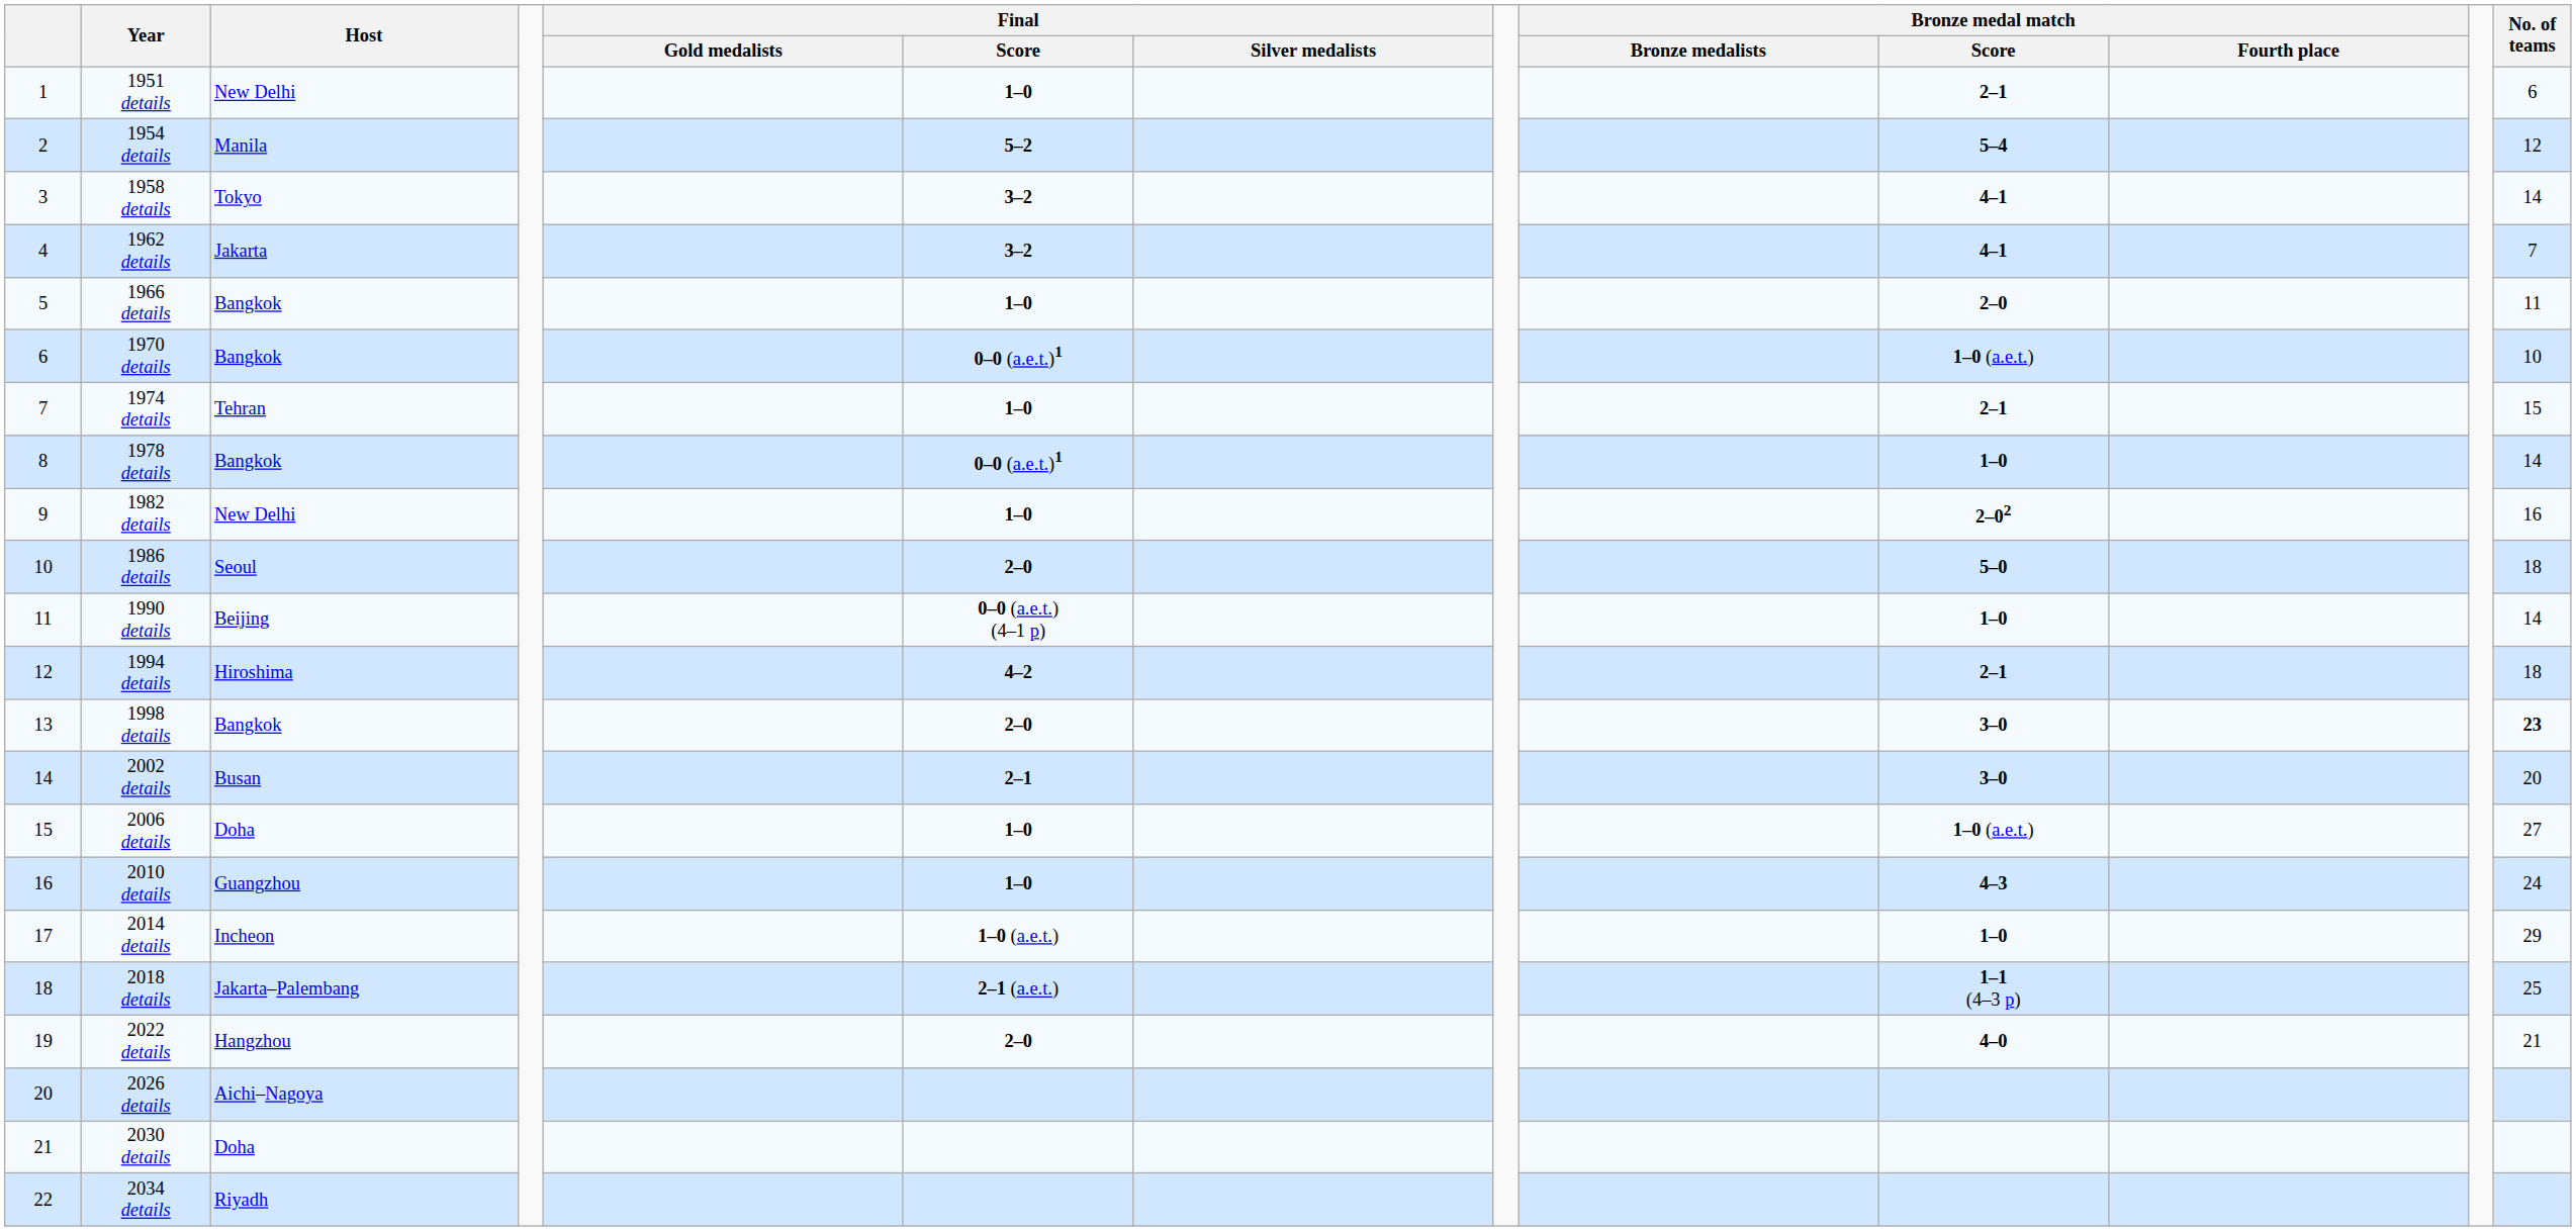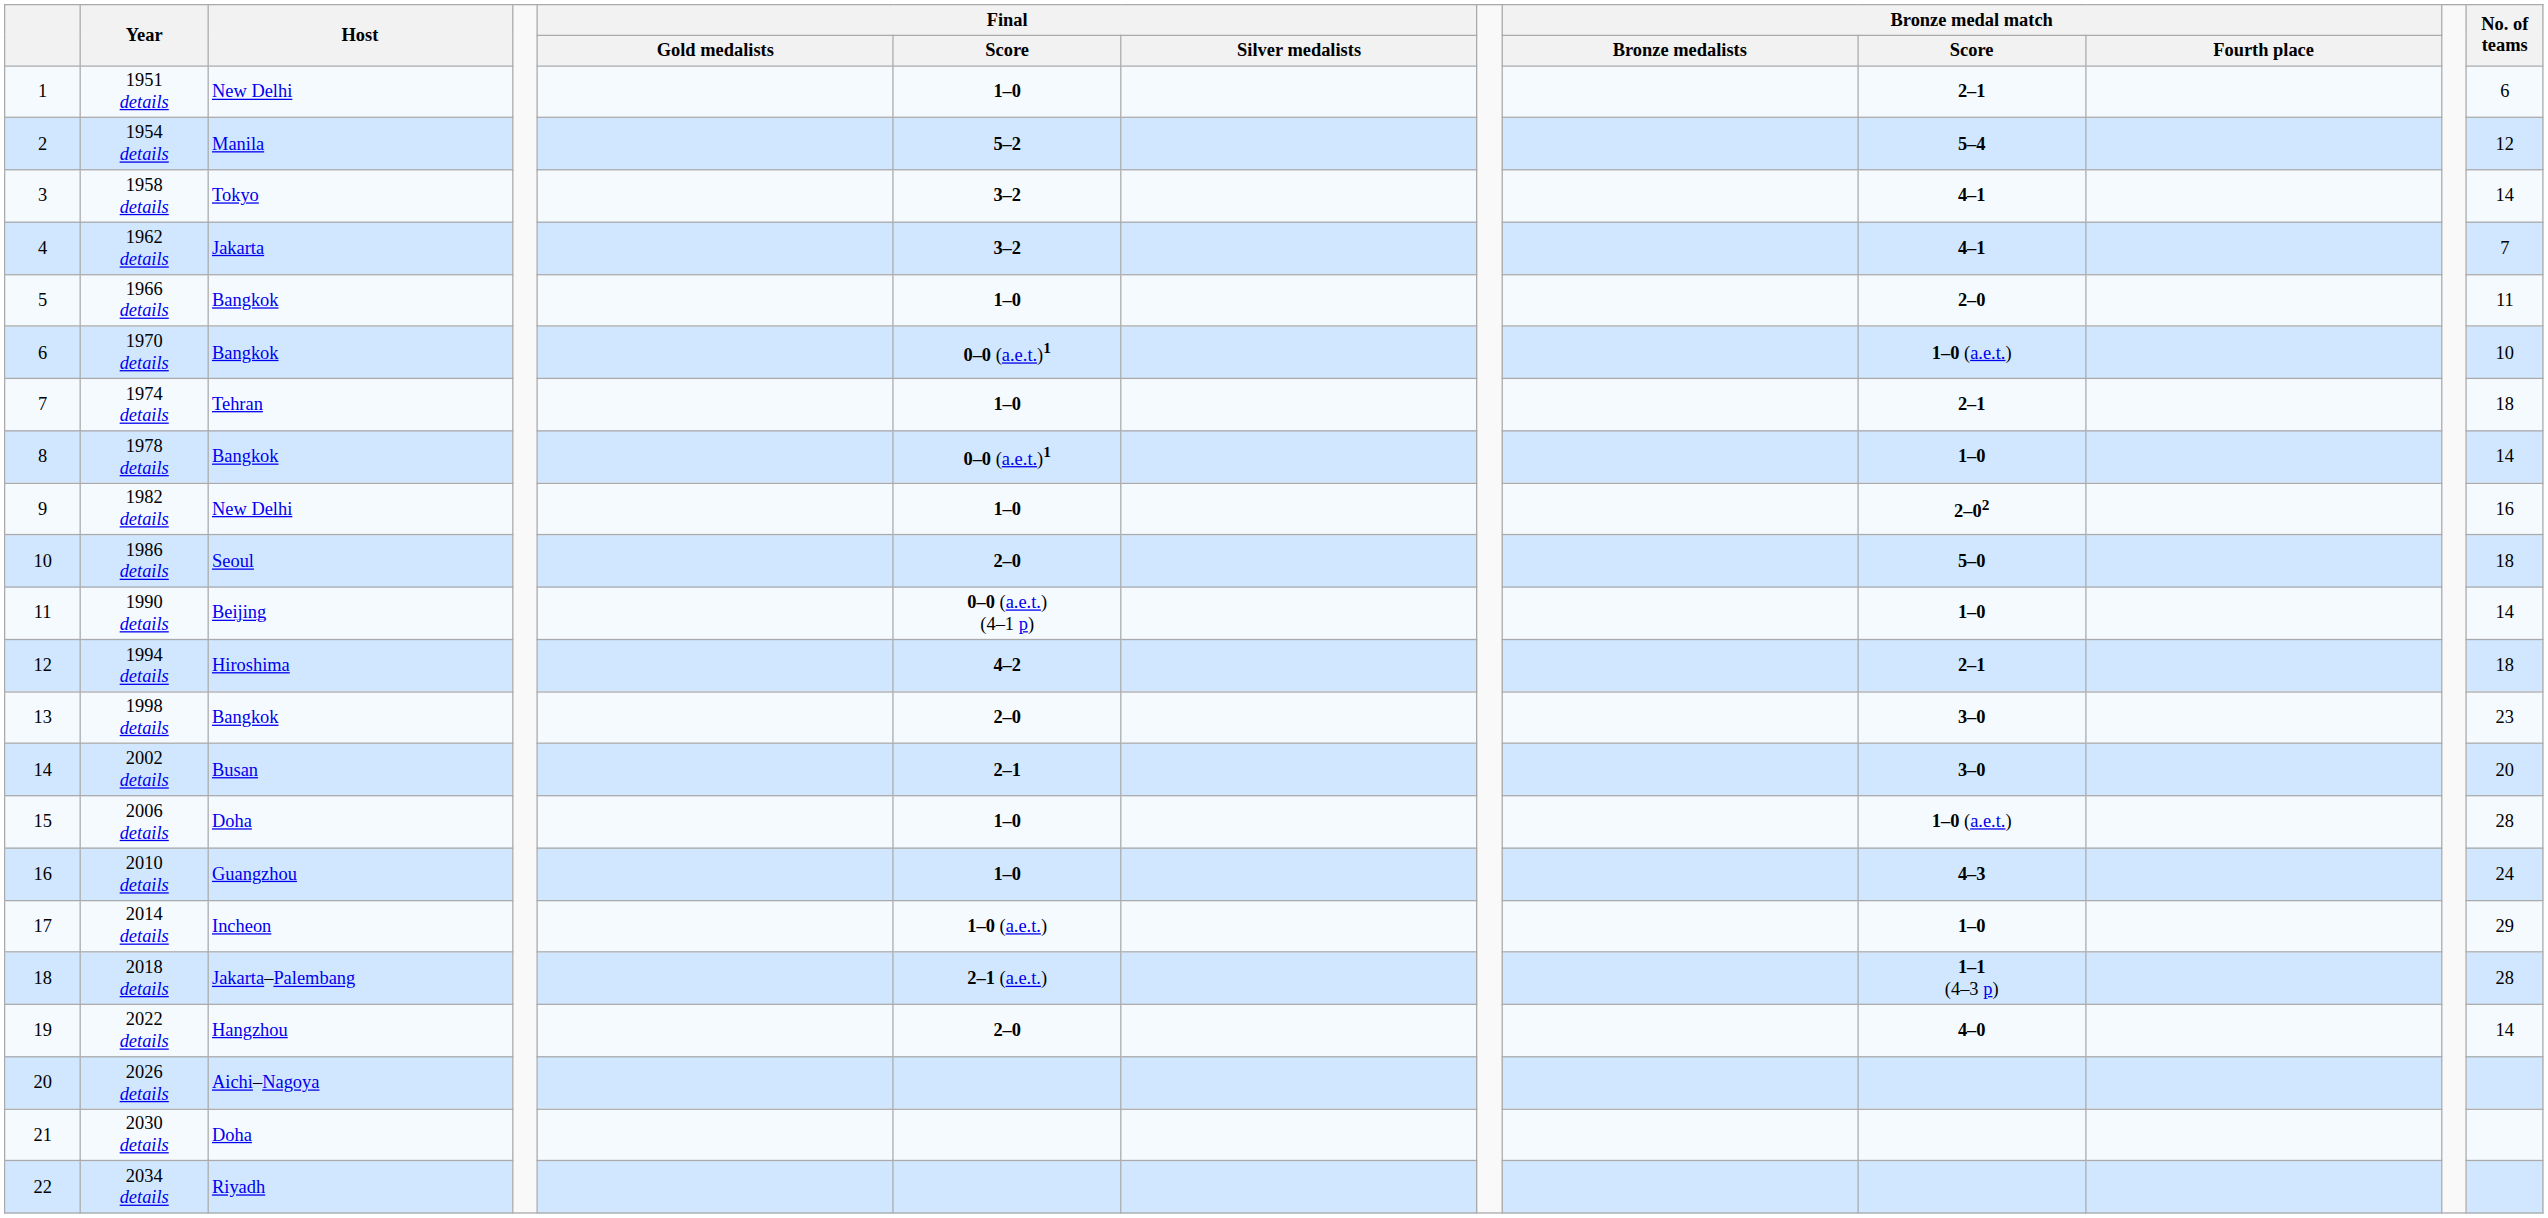 <table class="wikitable" style="font-size:90%; width: 100%; text-align: center;">
 <tr>
 <th width=3% rowspan=2></th>
 <th width=5% rowspan=2>Year</th>
 <th width=12% rowspan=2>Host</th>
 <td width=1% rowspan=24></td>
 <th colspan=3>Final</th>
 <td width=1% rowspan=24></td>
 <th colspan=3>Bronze medal match</th>
 <td width=1% rowspan=24></td>
 <th width=3% rowspan=2>No. of teams</th>
 </tr>
 <tr>
 <th width=14%>Gold medalists</th>
 <th width=9%>Score</th>
 <th width=14%>Silver medalists</th>
 <th width=14%>Bronze medalists</th>
 <th width=9%>Score</th>
 <th width=14%>Fourth place</th>
 </tr>
 <tr bgcolor=#F5FAFF>
 <td>1</td>
 <td>1951<br> <em><a href='#'>details</a></em></td>
 <td align="left"> <a href='#'>New Delhi</a></td>
 <td><strong></strong></td>
 <td><strong>1–0</strong></td>
 <td></td>
 <td></td>
 <td><strong>2–1</strong></td>
 <td></td>
 <td>6</td>
 </tr>
 <tr bgcolor=#D0E7FF>
 <td>2</td>
 <td>1954<br> <em><a href='#'>details</a></em></td>
 <td align="left"> <a href='#'>Manila</a></td>
 <td><strong></strong></td>
 <td><strong>5–2</strong></td>
 <td></td>
 <td></td>
 <td><strong>5–4</strong></td>
 <td></td>
 <td>12</td>
 </tr>
 <tr bgcolor=#F5FAFF>
 <td>3</td>
 <td>1958<br> <em><a href='#'>details</a></em></td>
 <td align="left"> <a href='#'>Tokyo</a></td>
 <td><strong></strong></td>
 <td><strong>3–2</strong></td>
 <td></td>
 <td></td>
 <td><strong>4–1</strong></td>
 <td></td>
 <td>14</td>
 </tr>
 <tr bgcolor=#D0E7FF>
 <td>4</td>
 <td>1962<br> <em><a href='#'>details</a></em></td>
 <td align="left"> <a href='#'>Jakarta</a></td>
 <td><strong></strong></td>
 <td><strong>3–2</strong></td>
 <td></td>
 <td></td>
 <td><strong>4–1</strong></td>
 <td></td>
 <td>7</td>
 </tr>
 <tr bgcolor=#F5FAFF>
 <td>5</td>
 <td>1966<br> <em><a href='#'>details</a></em></td>
 <td align="left"> <a href='#'>Bangkok</a></td>
 <td><strong></strong></td>
 <td><strong>1–0</strong></td>
 <td></td>
 <td></td>
 <td><strong>2–0</strong></td>
 <td></td>
 <td>11</td>
 </tr>
 <tr bgcolor=#D0E7FF>
 <td>6</td>
 <td>1970<br> <em><a href='#'>details</a></em></td>
 <td align="left"> <a href='#'>Bangkok</a></td>
 <td><strong></strong> <br> <strong></strong></td>
 <td><strong>0–0</strong> (<a href='#'>a.e.t.</a>)<sup><strong>1</strong></sup></td>
 <td></td>
 <td></td>
 <td><strong>1–0</strong> (<a href='#'>a.e.t.</a>)</td>
 <td></td>
 <td>10</td>
 </tr>
 <tr bgcolor=#F5FAFF>
 <td>7</td>
 <td>1974<br> <em><a href='#'>details</a></em></td>
 <td align="left"> <a href='#'>Tehran</a></td>
 <td><strong></strong></td>
 <td><strong>1–0</strong></td>
 <td></td>
 <td></td>
 <td><strong>2–1</strong></td>
 <td></td>
-<td>15</td>
+<td>18</td>
 </tr>
 <tr bgcolor=#D0E7FF>
 <td>8</td>
 <td>1978<br> <em><a href='#'>details</a></em></td>
 <td align="left"> <a href='#'>Bangkok</a></td>
 <td><strong></strong> <br> <strong></strong></td>
 <td><strong>0–0</strong> (<a href='#'>a.e.t.</a>)<sup><strong>1</strong></sup></td>
 <td></td>
 <td></td>
 <td><strong>1–0</strong></td>
 <td></td>
 <td>14</td>
 </tr>
 <tr bgcolor=#F5FAFF>
 <td>9</td>
 <td>1982 <br> <em><a href='#'>details</a></em></td>
 <td align="left"> <a href='#'>New Delhi</a></td>
 <td><strong></strong></td>
 <td><strong>1–0</strong></td>
 <td></td>
 <td></td>
 <td><strong>2–0<sup>2</sup></strong></td>
 <td></td>
 <td>16</td>
 </tr>
 <tr bgcolor=#D0E7FF>
 <td>10</td>
 <td>1986<br> <em><a href='#'>details</a></em></td>
 <td align="left"> <a href='#'>Seoul</a></td>
 <td><strong></strong></td>
 <td><strong>2–0</strong></td>
 <td></td>
 <td></td>
 <td><strong>5–0</strong></td>
 <td></td>
 <td>18</td>
 </tr>
 <tr bgcolor=#F5FAFF>
 <td>11</td>
 <td>1990<br> <em><a href='#'>details</a></em></td>
 <td align="left"> <a href='#'>Beijing</a></td>
 <td><strong></strong></td>
 <td><strong>0–0</strong> (<a href='#'>a.e.t.</a>) <br> (4–1 <a href='#'>p</a>)</td>
 <td></td>
 <td></td>
 <td><strong>1–0</strong></td>
 <td></td>
 <td>14</td>
 </tr>
 <tr bgcolor=#D0E7FF>
 <td>12</td>
 <td>1994<br> <em><a href='#'>details</a></em></td>
 <td align="left"> <a href='#'>Hiroshima</a></td>
 <td><strong></strong></td>
 <td><strong>4–2</strong></td>
 <td></td>
 <td></td>
 <td><strong>2–1</strong></td>
 <td></td>
 <td>18</td>
 </tr>
 <tr bgcolor=#F5FAFF>
 <td>13</td>
 <td>1998<br> <em><a href='#'>details</a></em></td>
 <td align="left"> <a href='#'>Bangkok</a></td>
 <td><strong></strong></td>
 <td><strong>2–0</strong></td>
 <td></td>
 <td></td>
 <td><strong>3–0</strong></td>
 <td></td>
-<td><strong>23</strong></td>
+<td>23</td>
 </tr>
 <tr bgcolor=#D0E7FF>
 <td>14</td>
 <td>2002<br> <em><a href='#'>details</a></em></td>
 <td align="left"> <a href='#'>Busan</a></td>
 <td><strong></strong></td>
 <td><strong>2–1</strong></td>
 <td></td>
 <td></td>
 <td><strong>3–0</strong></td>
 <td></td>
 <td>20</td>
 </tr>
 <tr bgcolor=#F5FAFF>
 <td>15</td>
 <td>2006 <br> <em><a href='#'>details</a></em></td>
 <td align="left"> <a href='#'>Doha</a></td>
 <td><strong></strong></td>
 <td><strong>1–0</strong></td>
 <td></td>
 <td></td>
 <td><strong>1–0</strong> (<a href='#'>a.e.t.</a>)</td>
 <td></td>
-<td>27</td>
+<td>28</td>
 </tr>
 <tr bgcolor=#D0E7FF>
 <td>16</td>
 <td>2010 <br> <em><a href='#'>details</a></em></td>
 <td align="left"> <a href='#'>Guangzhou</a></td>
 <td><strong></strong></td>
 <td><strong>1–0</strong></td>
 <td></td>
 <td></td>
 <td><strong>4–3</strong></td>
 <td></td>
 <td>24</td>
 </tr>
 <tr bgcolor=#F5FAFF>
 <td>17</td>
 <td>2014<br> <em><a href='#'>details</a></em></td>
 <td align="left"> <a href='#'>Incheon</a></td>
 <td><strong></strong></td>
 <td><strong>1–0</strong> (<a href='#'>a.e.t.</a>)</td>
 <td></td>
 <td></td>
 <td><strong>1–0</strong></td>
 <td></td>
 <td>29</td>
 </tr>
 <tr bgcolor=#D0E7FF>
 <td>18</td>
 <td>2018<br> <em><a href='#'>details</a></em></td>
 <td align="left"> <a href='#'>Jakarta</a>–<a href='#'>Palembang</a></td>
 <td><strong></strong></td>
 <td><strong>2–1</strong> (<a href='#'>a.e.t.</a>)</td>
 <td></td>
 <td></td>
 <td><strong>1–1</strong><br>(4–3 <a href='#'>p</a>)</td>
 <td></td>
-<td>25</td>
+<td>28</td>
 </tr>
 <tr bgcolor=#F5FAFF>
 <td>19</td>
 <td>2022<br> <em><a href='#'>details</a></em></td>
 <td align="left"> <a href='#'>Hangzhou</a></td>
 <td><strong></strong></td>
 <td><strong>2–0</strong></td>
 <td></td>
 <td></td>
 <td><strong>4–0</strong></td>
 <td></td>
-<td>21</td>
+<td>14</td>
 </tr>
 <tr bgcolor=#D0E7FF>
 <td>20</td>
 <td>2026<br> <em><a href='#'>details</a></em></td>
 <td align="left"> <a href='#'>Aichi</a>–<a href='#'>Nagoya</a></td>
 <td></td>
 <td></td>
 <td></td>
 <td></td>
 <td></td>
 <td></td>
 <td></td>
 </tr>
 <tr bgcolor=#F5FAFF>
 <td>21</td>
 <td>2030<br> <em><a href='#'>details</a></em></td>
 <td align="left"> <a href='#'>Doha</a></td>
 <td></td>
 <td></td>
 <td></td>
 <td></td>
 <td></td>
 <td></td>
 <td></td>
 </tr>
 <tr bgcolor=#D0E7FF>
 <td>22</td>
 <td>2034<br> <em><a href='#'>details</a></em></td>
 <td align="left"> <a href='#'>Riyadh</a></td>
 <td></td>
 <td></td>
 <td></td>
 <td></td>
 <td></td>
 <td></td>
 <td></td>
 </tr>
 </table>
